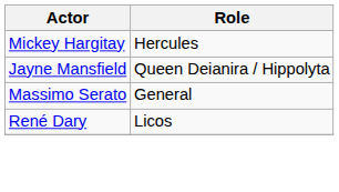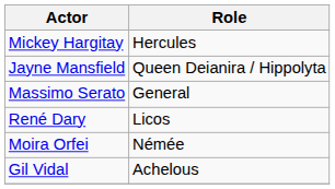 <table class="wikitable">
 <tr>
 <th>Actor</th>
 <th>Role</th>
 </tr>
 <tr>
 <td><a href='#'>Mickey Hargitay</a></td>
 <td>Hercules</td>
 </tr>
 <tr>
 <td><a href='#'>Jayne Mansfield</a></td>
 <td>Queen Deianira / Hippolyta</td>
 </tr>
 <tr>
 <td><a href='#'>Massimo Serato</a></td>
 <td>General</td>
 </tr>
 <tr>
 <td><a href='#'>René Dary</a></td>
 <td>Licos</td>
 </tr>
 <tr>
+<td><a href='#'>Moira Orfei</a></td>
+<td>Némée</td>
+</tr>
+<tr>
+<td><a href='#'>Gil Vidal</a></td>
+<td>Achelous</td>
+</tr>
+<tr>
 </tr>
 </table>
